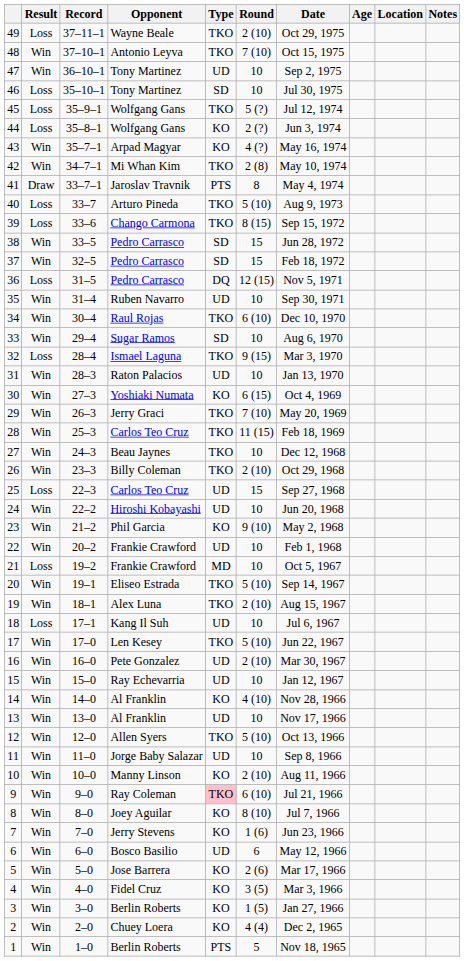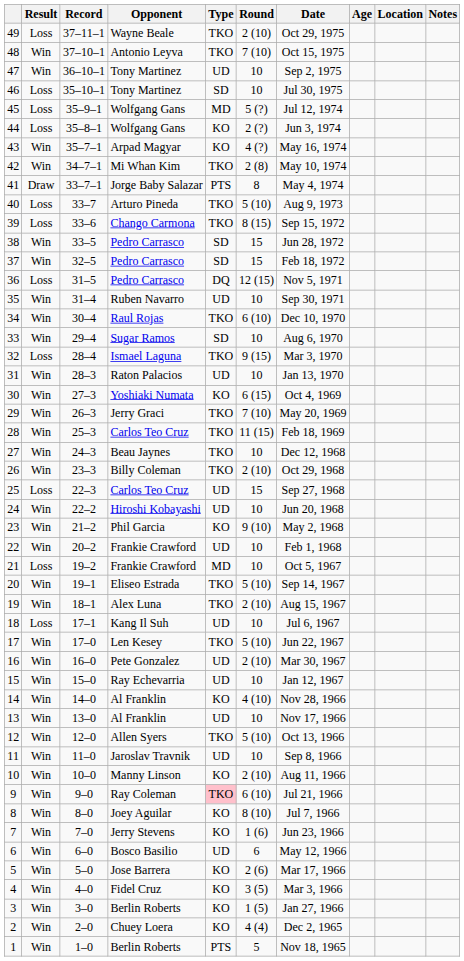 <table class="wikitable" style="text-align:center">
 <tr>
 <th></th>
 <th>Result</th>
 <th>Record</th>
 <th>Opponent</th>
 <th>Type</th>
 <th>Round</th>
 <th>Date</th>
 <th>Age</th>
 <th>Location</th>
 <th>Notes</th>
 </tr>
 <tr>
 <td>49</td>
 <td>Loss</td>
 <td>37–11–1</td>
 <td align=left>Wayne Beale</td>
 <td>TKO</td>
 <td>2 (10)</td>
 <td>Oct 29, 1975</td>
 <td align=left></td>
 <td align=left></td>
 <td align=left></td>
 </tr>
 <tr>
 <td>48</td>
 <td>Win</td>
 <td>37–10–1</td>
 <td align=left>Antonio Leyva</td>
 <td>TKO</td>
 <td>7 (10)</td>
 <td>Oct 15, 1975</td>
 <td align=left></td>
 <td align=left></td>
 <td align=left></td>
 </tr>
 <tr>
 <td>47</td>
 <td>Win</td>
 <td>36–10–1</td>
 <td align=left>Tony Martinez</td>
 <td>UD</td>
 <td>10</td>
 <td>Sep 2, 1975</td>
 <td align=left></td>
 <td align=left></td>
 <td align=left></td>
 </tr>
 <tr>
 <td>46</td>
 <td>Loss</td>
 <td>35–10–1</td>
 <td align=left>Tony Martinez</td>
 <td>SD</td>
 <td>10</td>
 <td>Jul 30, 1975</td>
 <td align=left></td>
 <td align=left></td>
 <td align=left></td>
 </tr>
 <tr>
 <td>45</td>
 <td>Loss</td>
 <td>35–9–1</td>
 <td align=left>Wolfgang Gans</td>
-<td>TKO</td>
+<td>MD</td>
 <td>5 (?)</td>
 <td>Jul 12, 1974</td>
 <td align=left></td>
 <td align=left></td>
 <td align=left></td>
 </tr>
 <tr>
 <td>44</td>
 <td>Loss</td>
 <td>35–8–1</td>
 <td align=left>Wolfgang Gans</td>
 <td>KO</td>
 <td>2 (?)</td>
 <td>Jun 3, 1974</td>
 <td align=left></td>
 <td align=left></td>
 <td align=left></td>
 </tr>
 <tr>
 <td>43</td>
 <td>Win</td>
 <td>35–7–1</td>
 <td align=left>Arpad Magyar</td>
 <td>KO</td>
 <td>4 (?)</td>
 <td>May 16, 1974</td>
 <td align=left></td>
 <td align=left></td>
 <td align=left></td>
 </tr>
 <tr>
 <td>42</td>
 <td>Win</td>
 <td>34–7–1</td>
 <td align=left>Mi Whan Kim</td>
 <td>TKO</td>
 <td>2 (8)</td>
 <td>May 10, 1974</td>
 <td align=left></td>
 <td align=left></td>
 <td align=left></td>
 </tr>
 <tr>
 <td>41</td>
 <td>Draw</td>
 <td>33–7–1</td>
-<td align=left>Jaroslav Travnik</td>
+<td align=left>Jorge Baby Salazar</td>
 <td>PTS</td>
 <td>8</td>
 <td>May 4, 1974</td>
 <td align=left></td>
 <td align=left></td>
 <td align=left></td>
 </tr>
 <tr>
 <td>40</td>
 <td>Loss</td>
 <td>33–7</td>
 <td align=left>Arturo Pineda</td>
 <td>TKO</td>
 <td>5 (10)</td>
 <td>Aug 9, 1973</td>
 <td align=left></td>
 <td align=left></td>
 <td align=left></td>
 </tr>
 <tr>
 <td>39</td>
 <td>Loss</td>
 <td>33–6</td>
 <td align=left><a href='#'>Chango Carmona</a></td>
 <td>TKO</td>
 <td>8 (15)</td>
 <td>Sep 15, 1972</td>
 <td align=left></td>
 <td align=left></td>
 <td align=left></td>
 </tr>
 <tr>
 <td>38</td>
 <td>Win</td>
 <td>33–5</td>
 <td align=left><a href='#'>Pedro Carrasco</a></td>
 <td>SD</td>
 <td>15</td>
 <td>Jun 28, 1972</td>
 <td align=left></td>
 <td align=left></td>
 <td align=left></td>
 </tr>
 <tr>
 <td>37</td>
 <td>Win</td>
 <td>32–5</td>
 <td align=left><a href='#'>Pedro Carrasco</a></td>
 <td>SD</td>
 <td>15</td>
 <td>Feb 18, 1972</td>
 <td align=left></td>
 <td align=left></td>
 <td align=left></td>
 </tr>
 <tr>
 <td>36</td>
 <td>Loss</td>
 <td>31–5</td>
 <td align=left><a href='#'>Pedro Carrasco</a></td>
 <td>DQ</td>
 <td>12 (15)</td>
 <td>Nov 5, 1971</td>
 <td align=left></td>
 <td align=left></td>
 <td align=left></td>
 </tr>
 <tr>
 <td>35</td>
 <td>Win</td>
 <td>31–4</td>
 <td align=left>Ruben Navarro</td>
 <td>UD</td>
 <td>10</td>
 <td>Sep 30, 1971</td>
 <td align=left></td>
 <td align=left></td>
 <td align=left></td>
 </tr>
 <tr>
 <td>34</td>
 <td>Win</td>
 <td>30–4</td>
 <td align=left><a href='#'>Raul Rojas</a></td>
 <td>TKO</td>
 <td>6 (10)</td>
 <td>Dec 10, 1970</td>
 <td align=left></td>
 <td align=left></td>
 <td align=left></td>
 </tr>
 <tr>
 <td>33</td>
 <td>Win</td>
 <td>29–4</td>
 <td align=left><a href='#'>Sugar Ramos</a></td>
 <td>SD</td>
 <td>10</td>
 <td>Aug 6, 1970</td>
 <td align=left></td>
 <td align=left></td>
 <td align=left></td>
 </tr>
 <tr>
 <td>32</td>
 <td>Loss</td>
 <td>28–4</td>
 <td align=left><a href='#'>Ismael Laguna</a></td>
 <td>TKO</td>
 <td>9 (15)</td>
 <td>Mar 3, 1970</td>
 <td align=left></td>
 <td align=left></td>
 <td align=left></td>
 </tr>
 <tr>
 <td>31</td>
 <td>Win</td>
 <td>28–3</td>
 <td align=left>Raton Palacios</td>
 <td>UD</td>
 <td>10</td>
 <td>Jan 13, 1970</td>
 <td align=left></td>
 <td align=left></td>
 <td align=left></td>
 </tr>
 <tr>
 <td>30</td>
 <td>Win</td>
 <td>27–3</td>
 <td align=left><a href='#'>Yoshiaki Numata</a></td>
 <td>KO</td>
 <td>6 (15)</td>
 <td>Oct 4, 1969</td>
 <td align=left></td>
 <td align=left></td>
 <td align=left></td>
 </tr>
 <tr>
 <td>29</td>
 <td>Win</td>
 <td>26–3</td>
 <td align=left>Jerry Graci</td>
 <td>TKO</td>
 <td>7 (10)</td>
 <td>May 20, 1969</td>
 <td align=left></td>
 <td align=left></td>
 <td align=left></td>
 </tr>
 <tr>
 <td>28</td>
 <td>Win</td>
 <td>25–3</td>
 <td align=left><a href='#'>Carlos Teo Cruz</a></td>
 <td>TKO</td>
 <td>11 (15)</td>
 <td>Feb 18, 1969</td>
 <td align=left></td>
 <td align=left></td>
 <td align=left></td>
 </tr>
 <tr>
 <td>27</td>
 <td>Win</td>
 <td>24–3</td>
 <td align=left>Beau Jaynes</td>
 <td>TKO</td>
 <td>10</td>
 <td>Dec 12, 1968</td>
 <td align=left></td>
 <td align=left></td>
 <td align=left></td>
 </tr>
 <tr>
 <td>26</td>
 <td>Win</td>
 <td>23–3</td>
 <td align=left>Billy Coleman</td>
 <td>TKO</td>
 <td>2 (10)</td>
 <td>Oct 29, 1968</td>
 <td align=left></td>
 <td align=left></td>
 <td align=left></td>
 </tr>
 <tr>
 <td>25</td>
 <td>Loss</td>
 <td>22–3</td>
 <td align=left><a href='#'>Carlos Teo Cruz</a></td>
 <td>UD</td>
 <td>15</td>
 <td>Sep 27, 1968</td>
 <td align=left></td>
 <td align=left></td>
 <td align=left></td>
 </tr>
 <tr>
 <td>24</td>
 <td>Win</td>
 <td>22–2</td>
 <td align=left><a href='#'>Hiroshi Kobayashi</a></td>
 <td>UD</td>
 <td>10</td>
 <td>Jun 20, 1968</td>
 <td align=left></td>
 <td align=left></td>
 <td align=left></td>
 </tr>
 <tr>
 <td>23</td>
 <td>Win</td>
 <td>21–2</td>
 <td align=left>Phil Garcia</td>
 <td>KO</td>
 <td>9 (10)</td>
 <td>May 2, 1968</td>
 <td align=left></td>
 <td align=left></td>
 <td align=left></td>
 </tr>
 <tr>
 <td>22</td>
 <td>Win</td>
 <td>20–2</td>
 <td align=left>Frankie Crawford</td>
 <td>UD</td>
 <td>10</td>
 <td>Feb 1, 1968</td>
 <td align=left></td>
 <td align=left></td>
 <td align=left></td>
 </tr>
 <tr>
 <td>21</td>
 <td>Loss</td>
 <td>19–2</td>
 <td align=left>Frankie Crawford</td>
 <td>MD</td>
 <td>10</td>
 <td>Oct 5, 1967</td>
 <td align=left></td>
 <td align=left></td>
 <td align=left></td>
 </tr>
 <tr>
 <td>20</td>
 <td>Win</td>
 <td>19–1</td>
 <td align=left>Eliseo Estrada</td>
 <td>TKO</td>
 <td>5 (10)</td>
 <td>Sep 14, 1967</td>
 <td align=left></td>
 <td align=left></td>
 <td align=left></td>
 </tr>
 <tr>
 <td>19</td>
 <td>Win</td>
 <td>18–1</td>
 <td align=left>Alex Luna</td>
 <td>TKO</td>
 <td>2 (10)</td>
 <td>Aug 15, 1967</td>
 <td align=left></td>
 <td align=left></td>
 <td align=left></td>
 </tr>
 <tr>
 <td>18</td>
 <td>Loss</td>
 <td>17–1</td>
 <td align=left>Kang Il Suh</td>
 <td>UD</td>
 <td>10</td>
 <td>Jul 6, 1967</td>
 <td align=left></td>
 <td align=left></td>
 <td align=left></td>
 </tr>
 <tr>
 <td>17</td>
 <td>Win</td>
 <td>17–0</td>
 <td align=left>Len Kesey</td>
 <td>TKO</td>
 <td>5 (10)</td>
 <td>Jun 22, 1967</td>
 <td align=left></td>
 <td align=left></td>
 <td align=left></td>
 </tr>
 <tr>
 <td>16</td>
 <td>Win</td>
 <td>16–0</td>
 <td align=left>Pete Gonzalez</td>
 <td>UD</td>
 <td>2 (10)</td>
 <td>Mar 30, 1967</td>
 <td align=left></td>
 <td align=left></td>
 <td align=left></td>
 </tr>
 <tr>
 <td>15</td>
 <td>Win</td>
 <td>15–0</td>
 <td align=left>Ray Echevarria</td>
 <td>UD</td>
 <td>10</td>
 <td>Jan 12, 1967</td>
 <td align=left></td>
 <td align=left></td>
 <td align=left></td>
 </tr>
 <tr>
 <td>14</td>
 <td>Win</td>
 <td>14–0</td>
 <td align=left>Al Franklin</td>
 <td>KO</td>
 <td>4 (10)</td>
 <td>Nov 28, 1966</td>
 <td align=left></td>
 <td align=left></td>
 <td align=left></td>
 </tr>
 <tr>
 <td>13</td>
 <td>Win</td>
 <td>13–0</td>
 <td align=left>Al Franklin</td>
 <td>UD</td>
 <td>10</td>
 <td>Nov 17, 1966</td>
 <td align=left></td>
 <td align=left></td>
 <td align=left></td>
 </tr>
 <tr>
 <td>12</td>
 <td>Win</td>
 <td>12–0</td>
 <td align=left>Allen Syers</td>
 <td>TKO</td>
 <td>5 (10)</td>
 <td>Oct 13, 1966</td>
 <td align=left></td>
 <td align=left></td>
 <td align=left></td>
 </tr>
 <tr>
 <td>11</td>
 <td>Win</td>
 <td>11–0</td>
-<td align=left>Jorge Baby Salazar</td>
+<td align=left>Jaroslav Travnik</td>
 <td>UD</td>
 <td>10</td>
 <td>Sep 8, 1966</td>
 <td align=left></td>
 <td align=left></td>
 <td align=left></td>
 </tr>
 <tr>
 <td>10</td>
 <td>Win</td>
 <td>10–0</td>
 <td align=left>Manny Linson</td>
 <td>KO</td>
 <td>2 (10)</td>
 <td>Aug 11, 1966</td>
 <td align=left></td>
 <td align=left></td>
 <td align=left></td>
 </tr>
 <tr>
 <td>9</td>
 <td>Win</td>
 <td>9–0</td>
 <td align=left>Ray Coleman</td>
 <td style="background: pink;">TKO</td>
 <td>6 (10)</td>
 <td>Jul 21, 1966</td>
 <td align=left></td>
 <td align=left></td>
 <td align=left></td>
 </tr>
 <tr>
 <td>8</td>
 <td>Win</td>
 <td>8–0</td>
 <td align=left>Joey Aguilar</td>
 <td>KO</td>
 <td>8 (10)</td>
 <td>Jul 7, 1966</td>
 <td align=left></td>
 <td align=left></td>
 <td align=left></td>
 </tr>
 <tr>
 <td>7</td>
 <td>Win</td>
 <td>7–0</td>
 <td align=left>Jerry Stevens</td>
 <td>KO</td>
 <td>1 (6)</td>
 <td>Jun 23, 1966</td>
 <td align=left></td>
 <td align=left></td>
 <td align=left></td>
 </tr>
 <tr>
 <td>6</td>
 <td>Win</td>
 <td>6–0</td>
 <td align=left>Bosco Basilio</td>
 <td>UD</td>
 <td>6</td>
 <td>May 12, 1966</td>
 <td align=left></td>
 <td align=left></td>
 <td align=left></td>
 </tr>
 <tr>
 <td>5</td>
 <td>Win</td>
 <td>5–0</td>
 <td align=left>Jose Barrera</td>
 <td>KO</td>
 <td>2 (6)</td>
 <td>Mar 17, 1966</td>
 <td align=left></td>
 <td align=left></td>
 <td align=left></td>
 </tr>
 <tr>
 <td>4</td>
 <td>Win</td>
 <td>4–0</td>
 <td align=left>Fidel Cruz</td>
 <td>KO</td>
 <td>3 (5)</td>
 <td>Mar 3, 1966</td>
 <td align=left></td>
 <td align=left></td>
 <td align=left></td>
 </tr>
 <tr>
 <td>3</td>
 <td>Win</td>
 <td>3–0</td>
 <td align=left>Berlin Roberts</td>
 <td>KO</td>
 <td>1 (5)</td>
 <td>Jan 27, 1966</td>
 <td align=left></td>
 <td align=left></td>
 <td align=left></td>
 </tr>
 <tr>
 <td>2</td>
 <td>Win</td>
 <td>2–0</td>
 <td align=left>Chuey Loera</td>
 <td>KO</td>
 <td>4 (4)</td>
 <td>Dec 2, 1965</td>
 <td align=left></td>
 <td align=left></td>
 <td align=left></td>
 </tr>
 <tr>
 <td>1</td>
 <td>Win</td>
 <td>1–0</td>
 <td align=left>Berlin Roberts</td>
 <td>PTS</td>
 <td>5</td>
 <td>Nov 18, 1965</td>
 <td align=left></td>
 <td align=left></td>
 <td align=left></td>
 </tr>
 </table>
